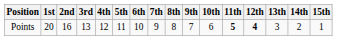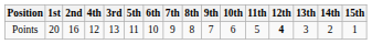 <table class="wikitable" style="font-size:85%; text-align:center;">
 <tr>
 <th>Position</th>
 <th>1st</th>
 <th>2nd</th>
+<th>4th</th>
 <th>3rd</th>
-<th>4th</th>
 <th>5th</th>
 <th>6th</th>
 <th>7th</th>
 <th>8th</th>
 <th>9th</th>
 <th>10th</th>
 <th>11th</th>
 <th>12th</th>
 <th>13th</th>
 <th>14th</th>
 <th>15th</th>
 </tr>
 <tr>
 <td>Points</td>
 <td>20</td>
 <td>16</td>
+<td>12</td>
 <td>13</td>
-<td>12</td>
 <td>11</td>
 <td>10</td>
 <td>9</td>
 <td>8</td>
 <td>7</td>
 <td>6</td>
-<td><strong>5</strong></td>
+<td>5</td>
 <td><strong>4</strong></td>
 <td>3</td>
 <td>2</td>
 <td>1</td>
 </tr>
 </table>
